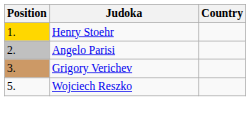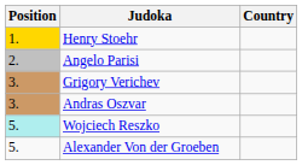 <table class=wikitable>
 <tr style="background:#ccc;">
 <th width=10>Position</th>
 <th width=200>Judoka</th>
 <th width=10>Country</th>
 </tr>
 <tr>
 <td bgcolor=gold>1.</td>
 <td><a href='#'>Henry Stoehr</a></td>
 <td></td>
 </tr>
 <tr>
 <td style="background:silver;">2.</td>
 <td><a href='#'>Angelo Parisi</a></td>
 <td></td>
 </tr>
 <tr>
 <td style="background:#c96;">3.</td>
 <td><a href='#'>Grigory Verichev</a></td>
 <td></td>
 </tr>
 <tr>
-<td>5.</td>
+<td style="background:#c96;">3.</td>
+<td><a href='#'>Andras Oszvar</a></td>
+<td></td>
+</tr>
+<tr>
+<td style="background: paleturquoise;">5.</td>
 <td><a href='#'>Wojciech Reszko</a></td>
 <td></td>
 </tr>
+<tr>
+<td>5.</td>
+<td><a href='#'>Alexander Von der Groeben</a></td>
+<td></td>
+</tr>
 </table>
